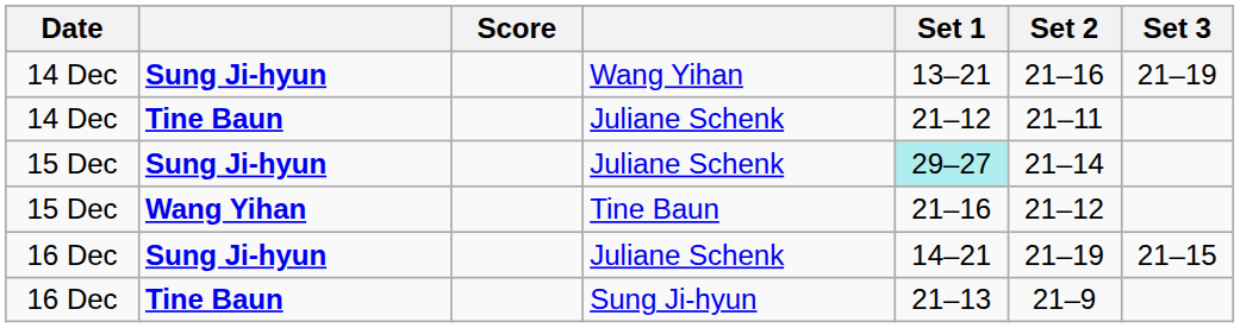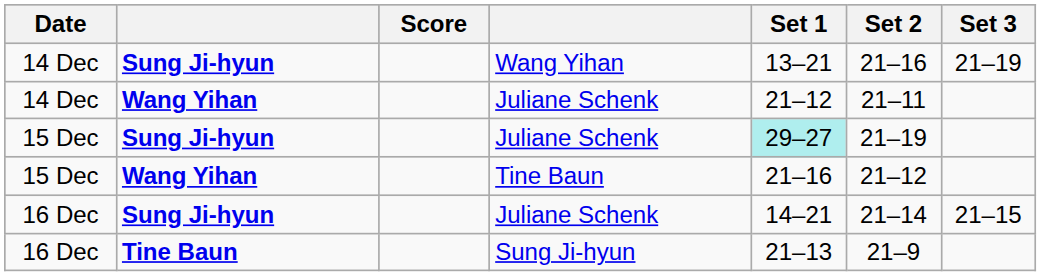 <table class="wikitable" style="text-align: center; font-size:90% ">
 <tr>
 <th width="60">Date</th>
 <th align="right" width="150"></th>
 <th width="60">Score</th>
 <th align="left" width="150"></th>
 <th width="50">Set 1</th>
 <th width="50">Set 2</th>
 <th width="50">Set 3</th>
 </tr>
 <tr>
 <td>14 Dec</td>
 <td align=left><strong> <a href='#'>Sung Ji-hyun</a></strong></td>
 <td align=center></td>
 <td align=left> <a href='#'>Wang Yihan</a></td>
 <td>13–21</td>
 <td>21–16</td>
 <td>21–19</td>
 </tr>
 <tr>
 <td>14 Dec</td>
-<td align=left><strong> <a href='#'>Tine Baun</a></strong></td>
+<td align=left><strong> <a href='#'>Wang Yihan</a></strong></td>
 <td align=center></td>
 <td align=left> <a href='#'>Juliane Schenk</a></td>
 <td>21–12</td>
 <td>21–11</td>
 <td></td>
 </tr>
 <tr>
 <td>15 Dec</td>
 <td align=left><strong> <a href='#'>Sung Ji-hyun</a></strong></td>
 <td align=center></td>
 <td align=left> <a href='#'>Juliane Schenk</a></td>
 <td style="background: paleturquoise;">29–27</td>
-<td>21–14</td>
+<td>21–19</td>
 <td></td>
 </tr>
 <tr>
 <td>15 Dec</td>
 <td align=left><strong> <a href='#'>Wang Yihan</a></strong></td>
 <td align=center></td>
 <td align=left> <a href='#'>Tine Baun</a></td>
 <td>21–16</td>
 <td>21–12</td>
 <td></td>
 </tr>
 <tr>
 <td>16 Dec</td>
 <td align=left><strong> <a href='#'>Sung Ji-hyun</a></strong></td>
 <td align=center></td>
 <td align=left> <a href='#'>Juliane Schenk</a></td>
 <td>14–21</td>
-<td>21–19</td>
+<td>21–14</td>
 <td>21–15</td>
 </tr>
 <tr>
 <td>16 Dec</td>
 <td align=left><strong> <a href='#'>Tine Baun</a></strong></td>
 <td align=center></td>
 <td align=left> <a href='#'>Sung Ji-hyun</a></td>
 <td>21–13</td>
 <td>21–9</td>
 <td></td>
 </tr>
 </table>
